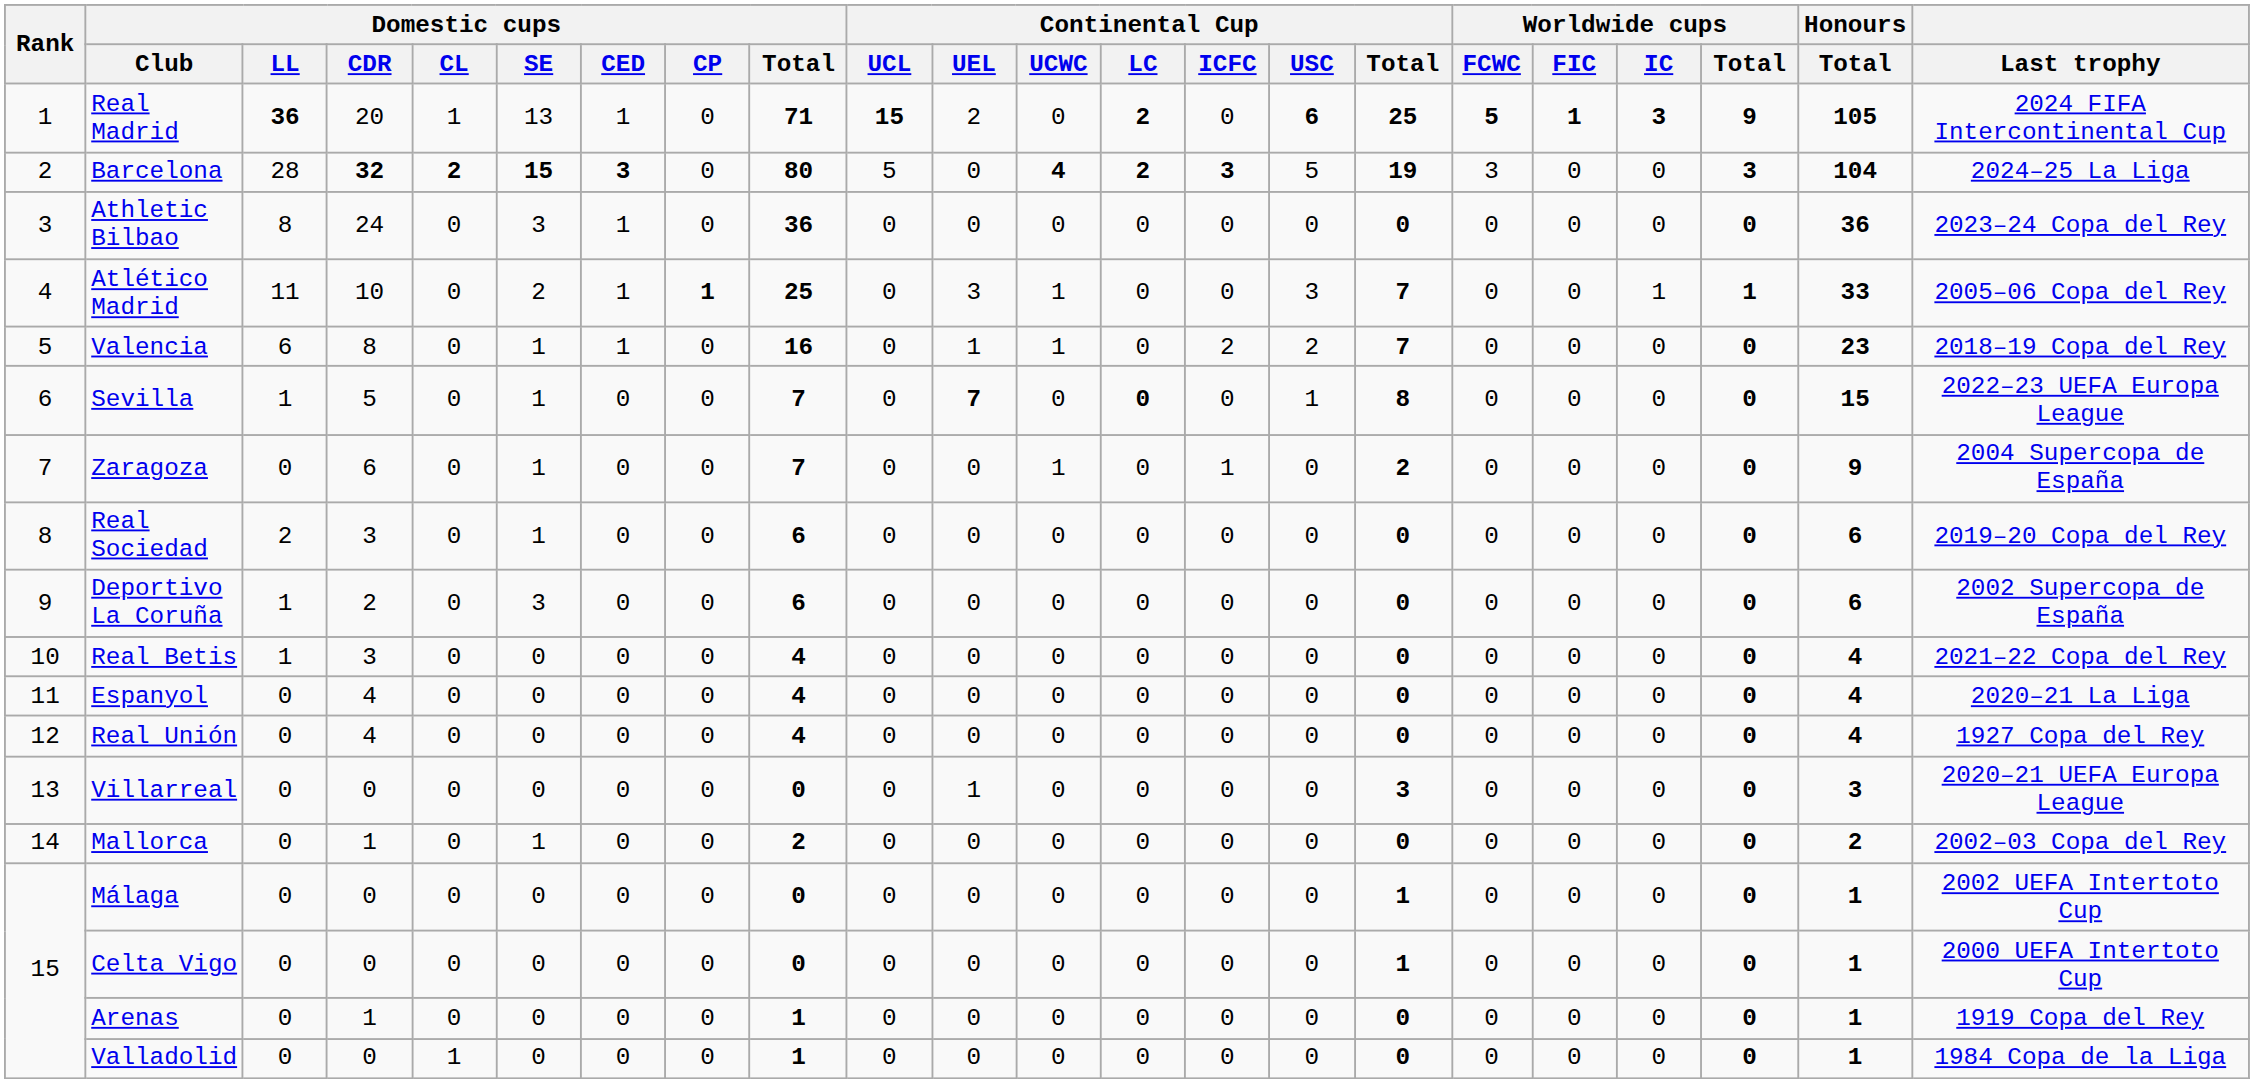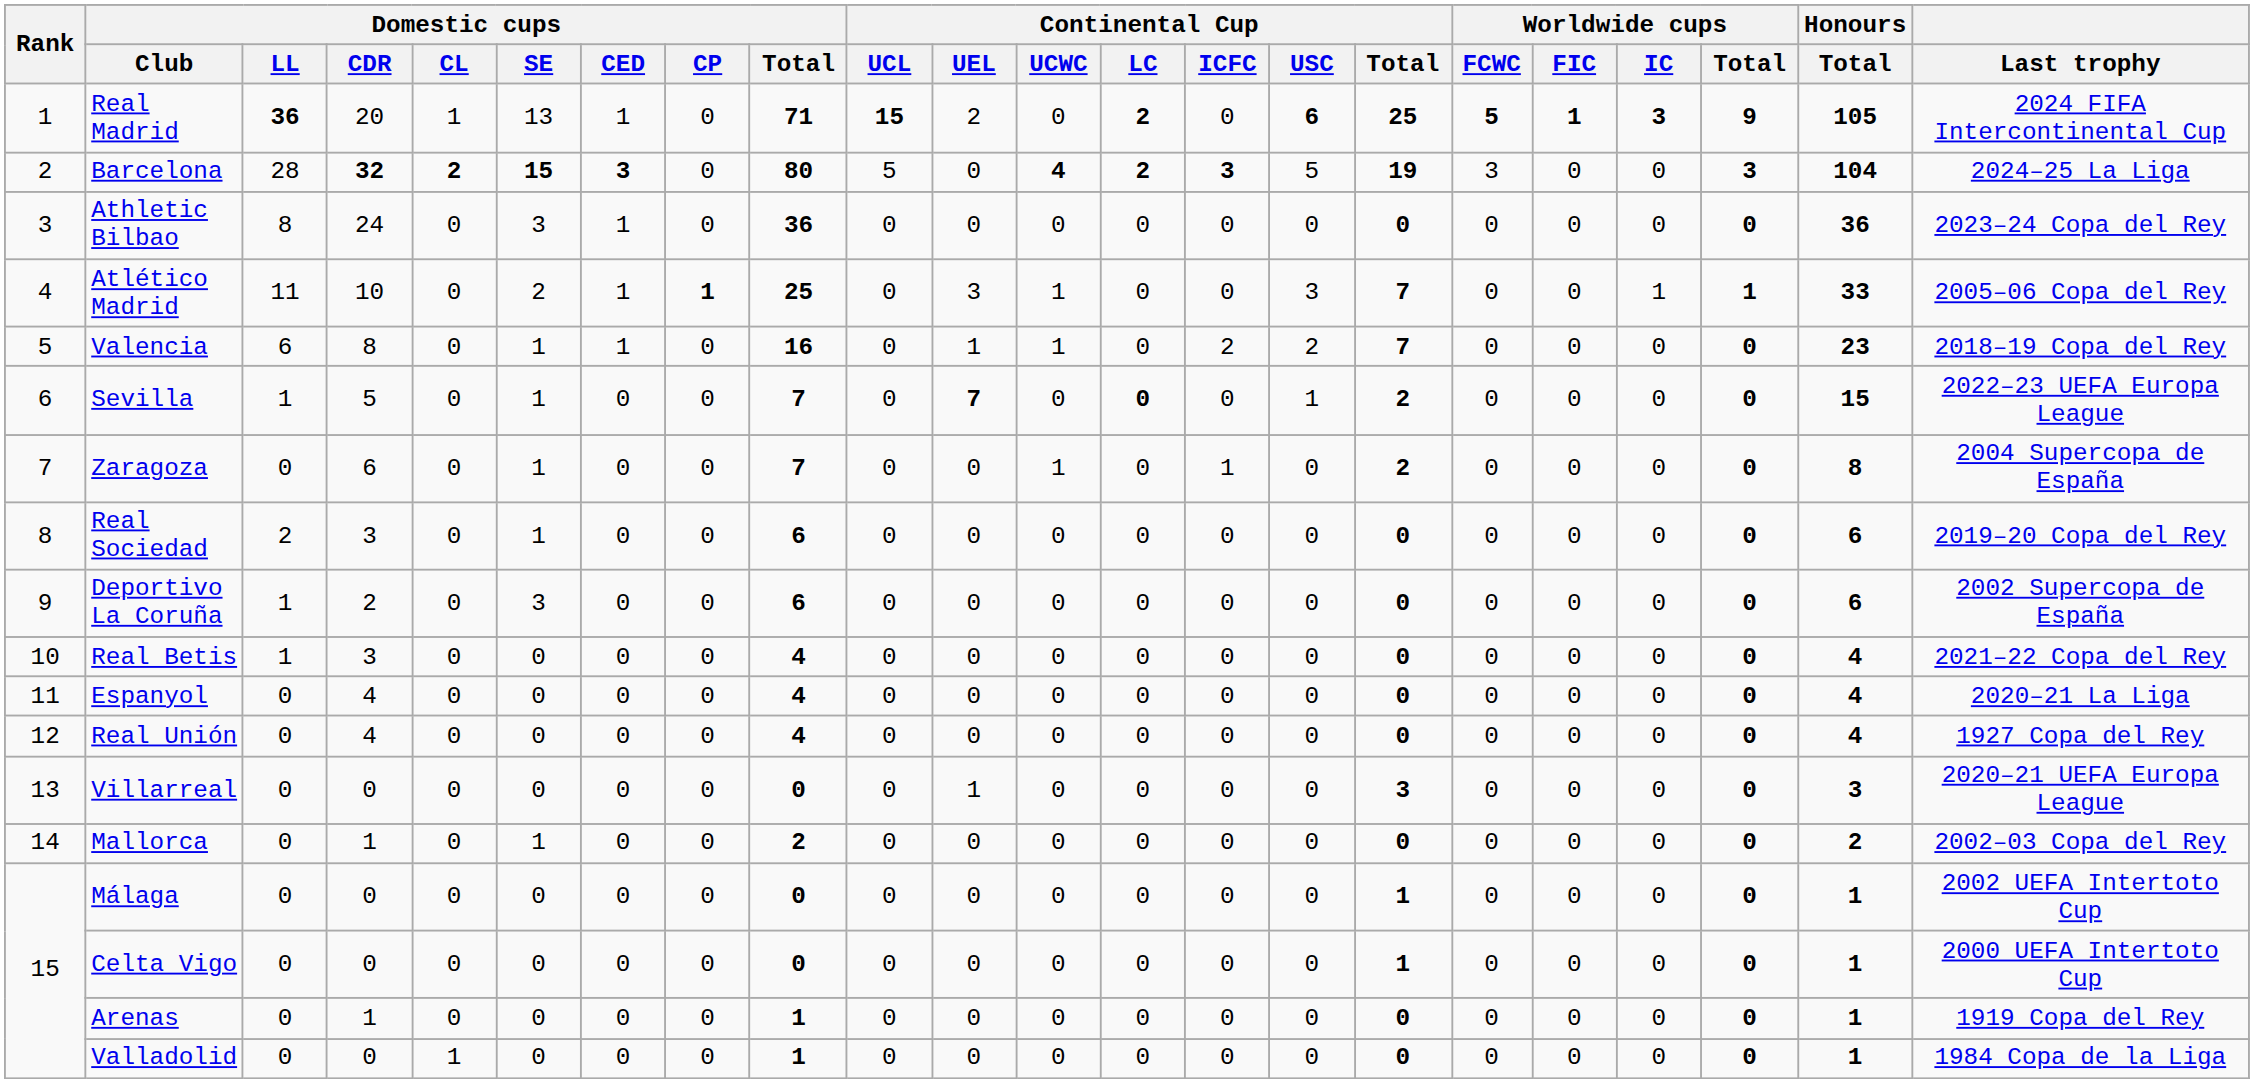 <table class="wikitable sortable" style="text-align: center;" width=95%>
 <tr>
 <th rowspan="2">Rank</th>
 <th colspan="8">Domestic cups</th>
 <th colspan="7">Continental Cup</th>
 <th colspan="4">Worldwide cups</th>
 <th>Honours</th>
 <th></th>
 </tr>
 <tr>
 <th style="width:5em" scope="col">Club</th>
 <th data-sort-type="number" style="width:3em" scope="col" abbr="La Liga"><a href='#'>LL</a></th>
 <th data-sort-type="number" style="width:3em" scope="col" abbr="Copa del Rey"><a href='#'>CDR</a></th>
 <th data-sort-type="number" style="width:3em" scope="col" abbr="Copa de la Liga"><a href='#'>CL</a></th>
 <th data-sort-type="number" style="width:3em" scope="col" abbr="Supercopa de España"><a href='#'>SE</a></th>
 <th data-sort-type="number" style="width:3em" scope="col" abbr="Copa Eva Duarte"><a href='#'>CED</a></th>
 <th data-sort-type="number" style="width:3em" scope="col" abbr="Copa de Oro Argentina"><a href='#'>CP</a></th>
 <th>Total</th>
 <th data-sort-type="number" style="width:3em" scope="col" abbr="Champions League"><a href='#'>UCL</a></th>
 <th data-sort-type="number" style="width:3em" scope="col" abbr="Europa League"><a href='#'>UEL</a></th>
 <th data-sort-type="number" style="width:3em" scope="col" abbr="Cup Winners Cup"><a href='#'>UCWC</a></th>
 <th data-sort-type="number" style="width:3em" scope="col" abbr="Latin Cup"><a href='#'>LC</a></th>
 <th data-sort-type="number" style="width:3em" scope="col" abbr="Fairs Cup"><a href='#'>ICFC</a></th>
 <th data-sort-type="number" style="width:3em" scope="col" abbr="UEFA Super Cup"><a href='#'>USC</a></th>
 <th>Total</th>
 <th><a href='#'>FCWC</a></th>
 <th data-sort-type="number" style="width:3em" scope="col" abbr="Club World Cup"><a href='#'>FIC</a></th>
 <th data-sort-type="number" style="width:3em" scope="col" abbr="Intercontinental Cup"><a href='#'>IC</a></th>
 <th>Total</th>
 <th data-sort-type="number" style="width:3em" scope="col">Total</th>
 <th style="width:15%">Last trophy</th>
 </tr>
 <tr>
 <td>1</td>
 <td align="left"><a href='#'>Real Madrid</a></td>
 <td><strong>36</strong></td>
 <td>20</td>
 <td>1</td>
 <td>13</td>
 <td>1</td>
 <td>0</td>
 <td><strong>71</strong></td>
 <td><strong>15</strong></td>
 <td>2</td>
 <td>0</td>
 <td><strong>2</strong></td>
 <td>0</td>
 <td><strong>6</strong></td>
 <td><strong>25</strong></td>
 <td><strong>5</strong></td>
 <td><strong>1</strong></td>
 <td><strong>3</strong></td>
 <td><strong>9</strong></td>
 <td><strong>105</strong></td>
 <td><a href='#'>2024 FIFA Intercontinental Cup</a></td>
 </tr>
 <tr>
 <td>2</td>
 <td align="left"><a href='#'>Barcelona</a></td>
 <td>28</td>
 <td><strong>32</strong></td>
 <td><strong>2</strong></td>
 <td><strong>15</strong></td>
 <td><strong>3</strong></td>
 <td>0</td>
 <td><strong>80</strong></td>
 <td>5</td>
 <td>0</td>
 <td><strong>4</strong></td>
 <td><strong>2</strong></td>
 <td><strong>3</strong></td>
 <td>5</td>
 <td><strong>19</strong></td>
 <td>3</td>
 <td>0</td>
 <td>0</td>
 <td><strong>3</strong></td>
 <td><strong>104</strong></td>
 <td><a href='#'>2024–25 La Liga</a></td>
 </tr>
 <tr>
 <td>3</td>
 <td align="left"><a href='#'>Athletic Bilbao</a></td>
 <td>8</td>
 <td>24</td>
 <td>0</td>
 <td>3</td>
 <td>1</td>
 <td>0</td>
 <td><strong>36</strong></td>
 <td>0</td>
 <td>0</td>
 <td>0</td>
 <td>0</td>
 <td>0</td>
 <td>0</td>
 <td><strong>0</strong></td>
 <td>0</td>
 <td>0</td>
 <td>0</td>
 <td><strong>0</strong></td>
 <td><strong>36</strong></td>
 <td><a href='#'>2023–24 Copa del Rey</a></td>
 </tr>
 <tr>
 <td>4</td>
 <td align="left"><a href='#'>Atlético Madrid</a></td>
 <td>11</td>
 <td>10</td>
 <td>0</td>
 <td>2</td>
 <td>1</td>
 <td><strong>1</strong></td>
 <td><strong>25</strong></td>
 <td>0</td>
 <td>3</td>
 <td>1</td>
 <td>0</td>
 <td>0</td>
 <td>3</td>
 <td><strong>7</strong></td>
 <td>0</td>
 <td>0</td>
 <td>1</td>
 <td><strong>1</strong></td>
 <td><strong>33</strong></td>
 <td><a href='#'>2005–06 Copa del Rey</a></td>
 </tr>
 <tr>
 <td>5</td>
 <td align="left"><a href='#'>Valencia</a></td>
 <td>6</td>
 <td>8</td>
 <td>0</td>
 <td>1</td>
 <td>1</td>
 <td>0</td>
 <td><strong>16</strong></td>
 <td>0</td>
 <td>1</td>
 <td>1</td>
 <td>0</td>
 <td>2</td>
 <td>2</td>
 <td><strong>7</strong></td>
 <td>0</td>
 <td>0</td>
 <td>0</td>
 <td><strong>0</strong></td>
 <td><strong>23</strong></td>
 <td><a href='#'>2018–19 Copa del Rey</a></td>
 </tr>
 <tr>
 <td>6</td>
 <td align="left"><a href='#'>Sevilla</a></td>
 <td>1</td>
 <td>5</td>
 <td>0</td>
 <td>1</td>
 <td>0</td>
 <td>0</td>
 <td><strong>7</strong></td>
 <td>0</td>
 <td><strong>7</strong></td>
 <td>0</td>
 <td><strong>0</strong></td>
 <td>0</td>
 <td>1</td>
-<td><strong>8</strong></td>
+<td><strong>2</strong></td>
 <td>0</td>
 <td>0</td>
 <td>0</td>
 <td><strong>0</strong></td>
 <td><strong>15</strong></td>
 <td><a href='#'>2022–23 UEFA Europa League</a></td>
 </tr>
 <tr>
 <td>7</td>
 <td align="left"><a href='#'>Zaragoza</a></td>
 <td>0</td>
 <td>6</td>
 <td>0</td>
 <td>1</td>
 <td>0</td>
 <td>0</td>
 <td><strong>7</strong></td>
 <td>0</td>
 <td>0</td>
 <td>1</td>
 <td>0</td>
 <td>1</td>
 <td>0</td>
 <td><strong>2</strong></td>
 <td>0</td>
 <td>0</td>
 <td>0</td>
 <td><strong>0</strong></td>
-<td><strong>9</strong></td>
+<td><strong>8</strong></td>
 <td><a href='#'>2004 Supercopa de España</a></td>
 </tr>
 <tr>
 <td>8</td>
 <td align="left"><a href='#'>Real Sociedad</a></td>
 <td>2</td>
 <td>3</td>
 <td>0</td>
 <td>1</td>
 <td>0</td>
 <td>0</td>
 <td><strong>6</strong></td>
 <td>0</td>
 <td>0</td>
 <td>0</td>
 <td>0</td>
 <td>0</td>
 <td>0</td>
 <td><strong>0</strong></td>
 <td>0</td>
 <td>0</td>
 <td>0</td>
 <td><strong>0</strong></td>
 <td><strong>6</strong></td>
 <td><a href='#'>2019–20 Copa del Rey</a></td>
 </tr>
 <tr>
 <td>9</td>
 <td align="left"><a href='#'>Deportivo La Coruña</a></td>
 <td>1</td>
 <td>2</td>
 <td>0</td>
 <td>3</td>
 <td>0</td>
 <td>0</td>
 <td><strong>6</strong></td>
 <td>0</td>
 <td>0</td>
 <td>0</td>
 <td>0</td>
 <td>0</td>
 <td>0</td>
 <td><strong>0</strong></td>
 <td>0</td>
 <td>0</td>
 <td>0</td>
 <td><strong>0</strong></td>
 <td><strong>6</strong></td>
 <td><a href='#'>2002 Supercopa de España</a></td>
 </tr>
 <tr>
 <td>10</td>
 <td align="left"><a href='#'>Real Betis</a></td>
 <td>1</td>
 <td>3</td>
 <td>0</td>
 <td>0</td>
 <td>0</td>
 <td>0</td>
 <td><strong>4</strong></td>
 <td>0</td>
 <td>0</td>
 <td>0</td>
 <td>0</td>
 <td>0</td>
 <td>0</td>
 <td><strong>0</strong></td>
 <td>0</td>
 <td>0</td>
 <td>0</td>
 <td><strong>0</strong></td>
 <td><strong>4</strong></td>
 <td><a href='#'>2021–22 Copa del Rey</a></td>
 </tr>
 <tr>
 <td>11</td>
 <td align="left"><a href='#'>Espanyol</a></td>
 <td>0</td>
 <td>4</td>
 <td>0</td>
 <td>0</td>
 <td>0</td>
 <td>0</td>
 <td><strong>4</strong></td>
 <td>0</td>
 <td>0</td>
 <td>0</td>
 <td>0</td>
 <td>0</td>
 <td>0</td>
 <td><strong>0</strong></td>
 <td>0</td>
 <td>0</td>
 <td>0</td>
 <td><strong>0</strong></td>
 <td><strong>4</strong></td>
 <td><a href='#'>2020–21 La Liga</a></td>
 </tr>
 <tr>
 <td>12</td>
 <td align="left"><a href='#'>Real Unión</a></td>
 <td>0</td>
 <td>4</td>
 <td>0</td>
 <td>0</td>
 <td>0</td>
 <td>0</td>
 <td><strong>4</strong></td>
 <td>0</td>
 <td>0</td>
 <td>0</td>
 <td>0</td>
 <td>0</td>
 <td>0</td>
 <td><strong>0</strong></td>
 <td>0</td>
 <td>0</td>
 <td>0</td>
 <td><strong>0</strong></td>
 <td><strong>4</strong></td>
 <td><a href='#'>1927 Copa del Rey</a></td>
 </tr>
 <tr>
 <td>13</td>
 <td align="left"><a href='#'>Villarreal</a></td>
 <td>0</td>
 <td>0</td>
 <td>0</td>
 <td>0</td>
 <td>0</td>
 <td>0</td>
 <td><strong>0</strong></td>
 <td>0</td>
 <td>1</td>
 <td>0</td>
 <td>0</td>
 <td>0</td>
 <td>0</td>
 <td><strong>3</strong></td>
 <td>0</td>
 <td>0</td>
 <td>0</td>
 <td><strong>0</strong></td>
 <td><strong>3</strong></td>
 <td><a href='#'>2020–21 UEFA Europa League</a></td>
 </tr>
 <tr>
 <td>14</td>
 <td align="left"><a href='#'>Mallorca</a></td>
 <td>0</td>
 <td>1</td>
 <td>0</td>
 <td>1</td>
 <td>0</td>
 <td>0</td>
 <td><strong>2</strong></td>
 <td>0</td>
 <td>0</td>
 <td>0</td>
 <td>0</td>
 <td>0</td>
 <td>0</td>
 <td><strong>0</strong></td>
 <td>0</td>
 <td>0</td>
 <td>0</td>
 <td><strong>0</strong></td>
 <td><strong>2</strong></td>
 <td><a href='#'>2002–03 Copa del Rey</a></td>
 </tr>
 <tr>
 <td rowspan="4">15</td>
 <td align="left"><a href='#'>Málaga</a></td>
 <td>0</td>
 <td>0</td>
 <td>0</td>
 <td>0</td>
 <td>0</td>
 <td>0</td>
 <td><strong>0</strong></td>
 <td>0</td>
 <td>0</td>
 <td>0</td>
 <td>0</td>
 <td>0</td>
 <td>0</td>
 <td><strong>1</strong></td>
 <td>0</td>
 <td>0</td>
 <td>0</td>
 <td><strong>0</strong></td>
 <td><strong>1</strong></td>
 <td><a href='#'>2002 UEFA Intertoto Cup</a></td>
 </tr>
 <tr>
 <td align="left"><a href='#'>Celta Vigo</a></td>
 <td>0</td>
 <td>0</td>
 <td>0</td>
 <td>0</td>
 <td>0</td>
 <td>0</td>
 <td><strong>0</strong></td>
 <td>0</td>
 <td>0</td>
 <td>0</td>
 <td>0</td>
 <td>0</td>
 <td>0</td>
 <td><strong>1</strong></td>
 <td>0</td>
 <td>0</td>
 <td>0</td>
 <td><strong>0</strong></td>
 <td><strong>1</strong></td>
 <td><a href='#'>2000 UEFA Intertoto Cup</a></td>
 </tr>
 <tr>
 <td align=left><a href='#'>Arenas</a></td>
 <td>0</td>
 <td>1</td>
 <td>0</td>
 <td>0</td>
 <td>0</td>
 <td>0</td>
 <td><strong>1</strong></td>
 <td>0</td>
 <td>0</td>
 <td>0</td>
 <td>0</td>
 <td>0</td>
 <td>0</td>
 <td><strong>0</strong></td>
 <td>0</td>
 <td>0</td>
 <td>0</td>
 <td><strong>0</strong></td>
 <td><strong>1</strong></td>
 <td><a href='#'>1919 Copa del Rey</a></td>
 </tr>
 <tr>
 <td align="left"><a href='#'>Valladolid</a></td>
 <td>0</td>
 <td>0</td>
 <td>1</td>
 <td>0</td>
 <td>0</td>
 <td>0</td>
 <td><strong>1</strong></td>
 <td>0</td>
 <td>0</td>
 <td>0</td>
 <td>0</td>
 <td>0</td>
 <td>0</td>
 <td><strong>0</strong></td>
 <td>0</td>
 <td>0</td>
 <td>0</td>
 <td><strong>0</strong></td>
 <td><strong>1</strong></td>
 <td><a href='#'>1984 Copa de la Liga</a></td>
 </tr>
 </table>
